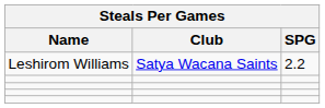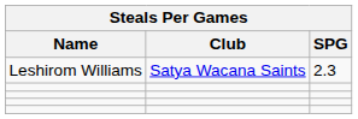 <table class="wikitable">
 <tr>
 <th colspan="4"><strong>Steals Per Games</strong></th>
 </tr>
 <tr>
 <th>Name</th>
 <th>Club</th>
 <th>SPG</th>
 </tr>
 <tr>
 <td> Leshirom Williams</td>
 <td><a href='#'>Satya Wacana Saints</a></td>
-<td>2.2</td>
+<td>2.3</td>
 </tr>
 <tr>
 <td></td>
 <td></td>
 <td></td>
 </tr>
 <tr>
 <td></td>
 <td></td>
 <td></td>
 </tr>
 <tr>
 <td></td>
 <td></td>
 <td></td>
 </tr>
 <tr>
 <td></td>
 <td></td>
 <td></td>
 </tr>
 </table>
